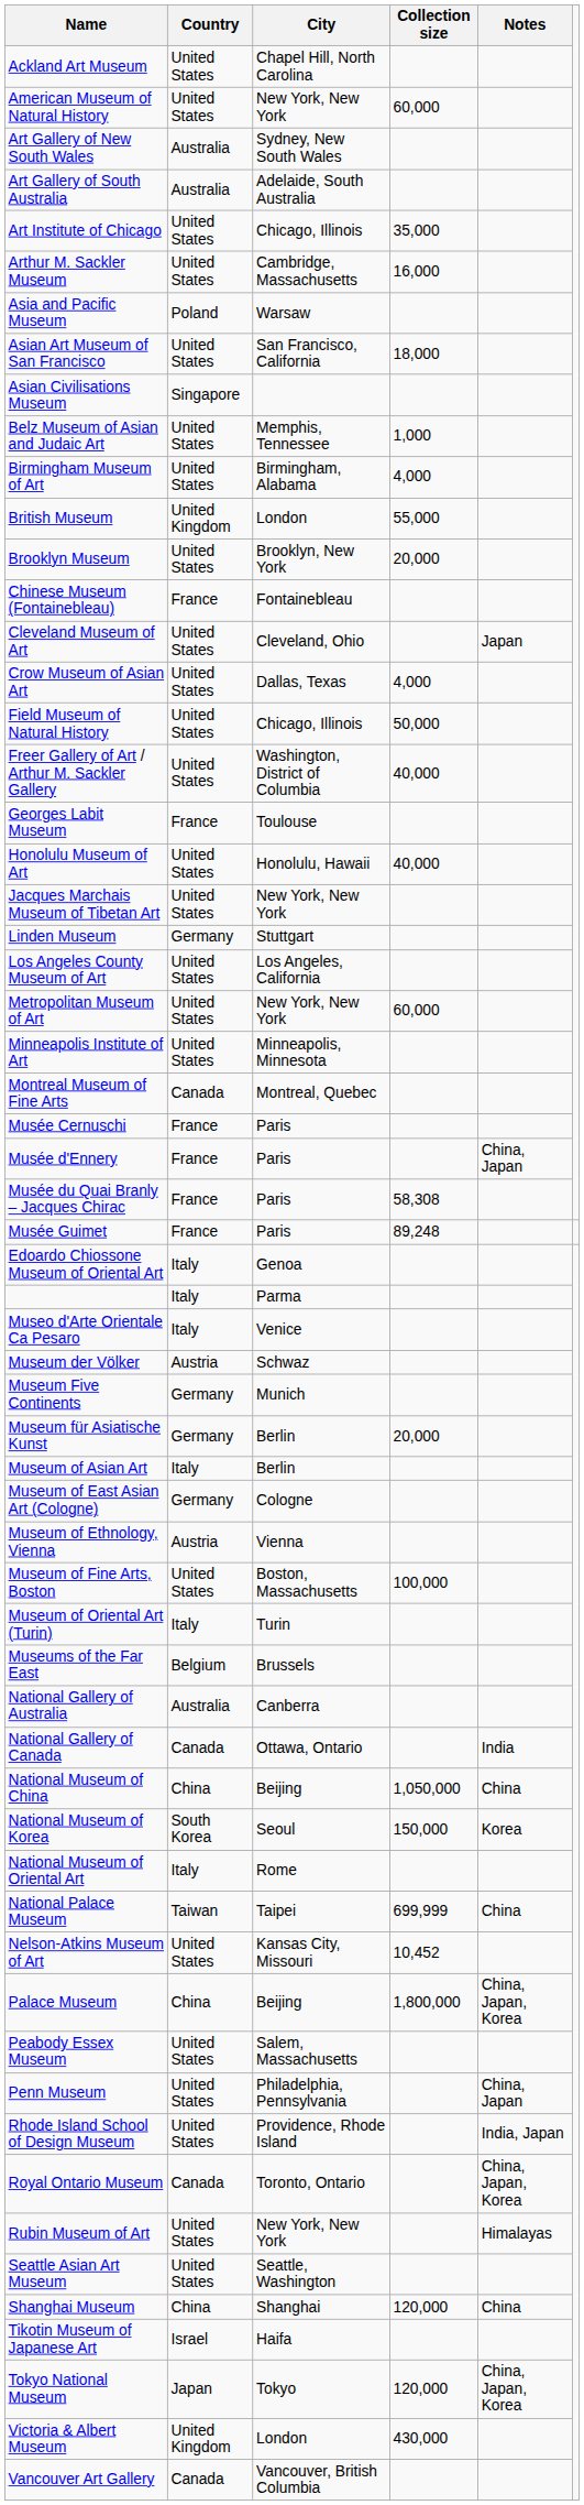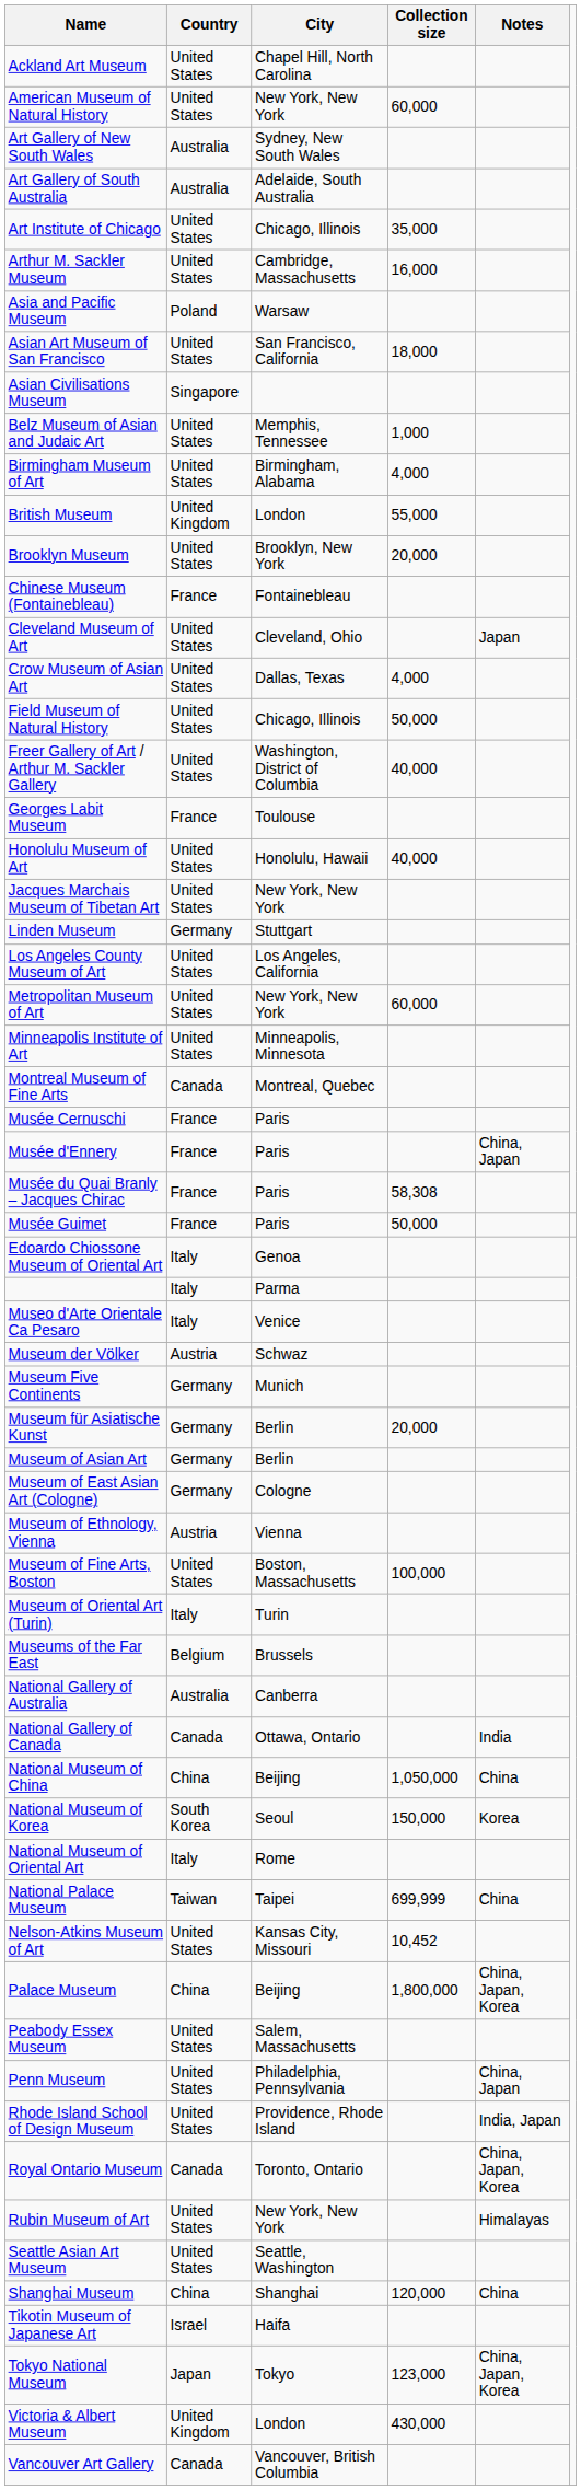 <table class="wikitable sortable">
 <tr>
 <th>Name</th>
 <th>Country</th>
 <th class="unsortable">City</th>
 <th>Collection size</th>
 <th class="unsortable">Notes</th>
 </tr>
 <tr>
 <td><a href='#'>Ackland Art Museum</a></td>
 <td>United States</td>
 <td>Chapel Hill, North Carolina</td>
 <td></td>
 <td></td>
 </tr>
 <tr>
 <td><a href='#'>American Museum of Natural History</a></td>
 <td>United States</td>
 <td>New York, New York</td>
 <td>60,000</td>
 <td></td>
 </tr>
 <tr>
 <td><a href='#'>Art Gallery of New South Wales</a></td>
 <td>Australia</td>
 <td>Sydney, New South Wales</td>
 <td></td>
 <td></td>
 </tr>
 <tr>
 <td><a href='#'>Art Gallery of South Australia</a></td>
 <td>Australia</td>
 <td>Adelaide, South Australia</td>
 <td></td>
 <td></td>
 </tr>
 <tr>
 <td><a href='#'>Art Institute of Chicago</a></td>
 <td>United States</td>
 <td>Chicago, Illinois</td>
 <td>35,000</td>
 <td></td>
 </tr>
 <tr>
 <td><a href='#'>Arthur M. Sackler Museum</a></td>
 <td>United States</td>
 <td>Cambridge, Massachusetts</td>
 <td>16,000</td>
 <td></td>
 </tr>
 <tr>
 <td><a href='#'>Asia and Pacific Museum</a></td>
 <td>Poland</td>
 <td>Warsaw</td>
 <td></td>
 <td></td>
 </tr>
 <tr>
 <td><a href='#'>Asian Art Museum of San Francisco</a></td>
 <td>United States</td>
 <td>San Francisco, California</td>
 <td>18,000</td>
 <td></td>
 </tr>
 <tr>
 <td><a href='#'>Asian Civilisations Museum</a></td>
 <td>Singapore</td>
 <td></td>
 <td></td>
 <td></td>
 </tr>
 <tr>
 <td><a href='#'>Belz Museum of Asian and Judaic Art</a></td>
 <td>United States</td>
 <td>Memphis, Tennessee</td>
 <td>1,000</td>
 <td></td>
 </tr>
 <tr>
 <td><a href='#'>Birmingham Museum of Art</a></td>
 <td>United States</td>
 <td>Birmingham, Alabama</td>
 <td>4,000</td>
 <td></td>
 </tr>
 <tr>
 <td><a href='#'>British Museum</a></td>
 <td>United Kingdom</td>
 <td>London</td>
 <td>55,000</td>
 <td></td>
 </tr>
 <tr>
 <td><a href='#'>Brooklyn Museum</a></td>
 <td>United States</td>
 <td>Brooklyn, New York</td>
 <td>20,000</td>
 <td></td>
 </tr>
 <tr>
 <td><a href='#'>Chinese Museum (Fontainebleau)</a></td>
 <td>France</td>
 <td>Fontainebleau</td>
 <td></td>
 <td></td>
 </tr>
 <tr>
 <td><a href='#'>Cleveland Museum of Art</a></td>
 <td>United States</td>
 <td>Cleveland, Ohio</td>
 <td></td>
 <td>Japan</td>
 </tr>
 <tr>
 <td><a href='#'>Crow Museum of Asian Art</a></td>
 <td>United States</td>
 <td>Dallas, Texas</td>
 <td>4,000</td>
 <td></td>
 </tr>
 <tr>
 <td><a href='#'>Field Museum of Natural History</a></td>
 <td>United States</td>
 <td>Chicago, Illinois</td>
 <td>50,000</td>
 <td></td>
 </tr>
 <tr>
 <td><a href='#'>Freer Gallery of Art</a> / <a href='#'>Arthur M. Sackler Gallery</a></td>
 <td>United States</td>
 <td>Washington, District of Columbia</td>
 <td>40,000</td>
 <td></td>
 </tr>
 <tr>
 <td><a href='#'>Georges Labit Museum</a></td>
 <td>France</td>
 <td>Toulouse</td>
 <td></td>
 <td></td>
 </tr>
 <tr>
 <td><a href='#'>Honolulu Museum of Art</a></td>
 <td>United States</td>
 <td>Honolulu, Hawaii</td>
 <td>40,000</td>
 <td></td>
 </tr>
 <tr>
 <td><a href='#'>Jacques Marchais Museum of Tibetan Art</a></td>
 <td>United States</td>
 <td>New York, New York</td>
 <td></td>
 <td></td>
 </tr>
 <tr>
 <td><a href='#'>Linden Museum</a></td>
 <td>Germany</td>
 <td>Stuttgart</td>
 <td></td>
 <td></td>
 </tr>
 <tr>
 <td><a href='#'>Los Angeles County Museum of Art</a></td>
 <td>United States</td>
 <td>Los Angeles, California</td>
 <td></td>
 <td></td>
 </tr>
 <tr>
 <td><a href='#'>Metropolitan Museum of Art</a></td>
 <td>United States</td>
 <td>New York, New York</td>
 <td>60,000</td>
 <td></td>
 </tr>
 <tr>
 <td><a href='#'>Minneapolis Institute of Art</a></td>
 <td>United States</td>
 <td>Minneapolis, Minnesota</td>
 <td></td>
 <td></td>
 </tr>
 <tr>
 <td><a href='#'>Montreal Museum of Fine Arts</a></td>
 <td>Canada</td>
 <td>Montreal, Quebec</td>
 <td></td>
 <td></td>
 </tr>
 <tr>
 <td><a href='#'>Musée Cernuschi</a></td>
 <td>France</td>
 <td>Paris</td>
 <td></td>
 <td></td>
 </tr>
 <tr>
 <td><a href='#'>Musée d'Ennery</a></td>
 <td>France</td>
 <td>Paris</td>
 <td></td>
 <td>China, Japan</td>
 </tr>
 <tr>
 <td><a href='#'>Musée du Quai Branly – Jacques Chirac</a></td>
 <td>France</td>
 <td>Paris</td>
 <td>58,308</td>
 <td></td>
 </tr>
 <tr>
 <td><a href='#'>Musée Guimet</a></td>
 <td>France</td>
 <td>Paris</td>
-<td>89,248</td>
+<td>50,000</td>
 <td></td>
 <td></td>
 </tr>
 <tr>
 <td><a href='#'>Edoardo Chiossone Museum of Oriental Art</a></td>
 <td>Italy</td>
 <td>Genoa</td>
 <td></td>
 <td></td>
 </tr>
 <tr>
 <td></td>
 <td>Italy</td>
 <td>Parma</td>
 <td></td>
 <td></td>
 </tr>
 <tr>
 <td><a href='#'>Museo d'Arte Orientale Ca Pesaro</a></td>
 <td>Italy</td>
 <td>Venice</td>
 <td></td>
 <td></td>
 </tr>
 <tr>
 <td><a href='#'>Museum der Völker</a></td>
 <td>Austria</td>
 <td>Schwaz</td>
 <td></td>
 <td></td>
 </tr>
 <tr>
 <td><a href='#'>Museum Five Continents</a></td>
 <td>Germany</td>
 <td>Munich</td>
 <td></td>
 <td></td>
 </tr>
 <tr>
 <td><a href='#'>Museum für Asiatische Kunst</a></td>
 <td>Germany</td>
 <td>Berlin</td>
 <td>20,000</td>
 <td></td>
 </tr>
 <tr>
 <td><a href='#'>Museum of Asian Art</a></td>
-<td>Italy</td>
+<td>Germany</td>
 <td>Berlin</td>
 <td></td>
 <td></td>
 </tr>
 <tr>
 <td><a href='#'>Museum of East Asian Art (Cologne)</a></td>
 <td>Germany</td>
 <td>Cologne</td>
 <td></td>
 <td></td>
 </tr>
 <tr>
 <td><a href='#'>Museum of Ethnology, Vienna</a></td>
 <td>Austria</td>
 <td>Vienna</td>
 <td></td>
 <td></td>
 </tr>
 <tr>
 <td><a href='#'>Museum of Fine Arts, Boston</a></td>
 <td>United States</td>
 <td>Boston, Massachusetts</td>
 <td>100,000</td>
 <td></td>
 </tr>
 <tr>
 <td><a href='#'>Museum of Oriental Art (Turin)</a></td>
 <td>Italy</td>
 <td>Turin</td>
 <td></td>
 <td></td>
 </tr>
 <tr>
 <td><a href='#'>Museums of the Far East</a></td>
 <td>Belgium</td>
 <td>Brussels</td>
 <td></td>
 <td></td>
 </tr>
 <tr>
 <td><a href='#'>National Gallery of Australia</a></td>
 <td>Australia</td>
 <td>Canberra</td>
 <td></td>
 <td></td>
 </tr>
 <tr>
 <td><a href='#'>National Gallery of Canada</a></td>
 <td>Canada</td>
 <td>Ottawa, Ontario</td>
 <td></td>
 <td>India</td>
 </tr>
 <tr>
 <td><a href='#'>National Museum of China</a></td>
 <td>China</td>
 <td>Beijing</td>
 <td>1,050,000</td>
 <td>China</td>
 </tr>
 <tr>
 <td><a href='#'>National Museum of Korea</a></td>
 <td>South Korea</td>
 <td>Seoul</td>
 <td>150,000</td>
 <td>Korea</td>
 </tr>
 <tr>
 <td><a href='#'>National Museum of Oriental Art</a></td>
 <td>Italy</td>
 <td>Rome</td>
 <td></td>
 <td></td>
 </tr>
 <tr>
 <td><a href='#'>National Palace Museum</a></td>
 <td>Taiwan</td>
 <td>Taipei</td>
 <td>699,999</td>
 <td>China</td>
 </tr>
 <tr>
 <td><a href='#'>Nelson-Atkins Museum of Art</a></td>
 <td>United States</td>
 <td>Kansas City, Missouri</td>
 <td>10,452</td>
 <td></td>
 </tr>
 <tr>
 <td><a href='#'>Palace Museum</a></td>
 <td>China</td>
 <td>Beijing</td>
 <td>1,800,000</td>
 <td>China, Japan, Korea</td>
 </tr>
 <tr>
 <td><a href='#'>Peabody Essex Museum</a></td>
 <td>United States</td>
 <td>Salem, Massachusetts</td>
 <td></td>
 <td></td>
 </tr>
 <tr>
 <td><a href='#'>Penn Museum</a></td>
 <td>United States</td>
 <td>Philadelphia, Pennsylvania</td>
 <td></td>
 <td>China, Japan</td>
 </tr>
 <tr>
 <td><a href='#'>Rhode Island School of Design Museum</a></td>
 <td>United States</td>
 <td>Providence, Rhode Island</td>
 <td></td>
 <td>India, Japan</td>
 </tr>
 <tr>
 <td><a href='#'>Royal Ontario Museum</a></td>
 <td>Canada</td>
 <td>Toronto, Ontario</td>
 <td></td>
 <td>China, Japan, Korea</td>
 </tr>
 <tr>
 <td><a href='#'>Rubin Museum of Art</a></td>
 <td>United States</td>
 <td>New York, New York</td>
 <td></td>
 <td>Himalayas</td>
 </tr>
 <tr>
 <td><a href='#'>Seattle Asian Art Museum</a></td>
 <td>United States</td>
 <td>Seattle, Washington</td>
 <td></td>
 <td></td>
 </tr>
 <tr>
 <td><a href='#'>Shanghai Museum</a></td>
 <td>China</td>
 <td>Shanghai</td>
 <td>120,000</td>
 <td>China</td>
 </tr>
 <tr>
 <td><a href='#'>Tikotin Museum of Japanese Art</a></td>
 <td>Israel</td>
 <td>Haifa</td>
 <td></td>
 <td></td>
 </tr>
 <tr>
 <td><a href='#'>Tokyo National Museum</a></td>
 <td>Japan</td>
 <td>Tokyo</td>
-<td>120,000</td>
+<td>123,000</td>
 <td>China, Japan, Korea</td>
 </tr>
 <tr>
 <td><a href='#'>Victoria & Albert Museum</a></td>
 <td>United Kingdom</td>
 <td>London</td>
 <td>430,000</td>
 <td></td>
 </tr>
 <tr>
 <td><a href='#'>Vancouver Art Gallery</a></td>
 <td>Canada</td>
 <td>Vancouver, British Columbia</td>
 <td></td>
 <td></td>
 </tr>
 </table>
